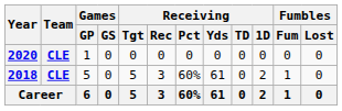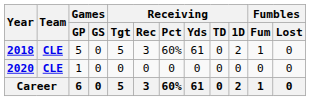 <table class="wikitable" style="text-align:center">
 <tr>
 <th rowspan="2">Year</th>
 <th rowspan="2">Team</th>
 <th colspan="2">Games</th>
 <th colspan="6">Receiving</th>
 <th colspan="2">Fumbles</th>
 </tr>
 <tr>
 <th>GP</th>
 <th>GS</th>
 <th>Tgt</th>
 <th>Rec</th>
 <th>Pct</th>
 <th>Yds</th>
 <th>TD</th>
 <th>1D</th>
 <th>Fum</th>
 <th>Lost</th>
 </tr>
 <tr>
+<th><a href='#'>2018</a></th>
+<th><a href='#'>CLE</a></th>
+<td>5</td>
+<td>0</td>
+<td>5</td>
+<td>3</td>
+<td>60%</td>
+<td>61</td>
+<td>0</td>
+<td>2</td>
+<td>1</td>
+<td>0</td>
+</tr>
+<tr>
 <th><a href='#'>2020</a></th>
 <th><a href='#'>CLE</a></th>
 <td>1</td>
 <td>0</td>
 <td>0</td>
 <td>0</td>
 <td>0</td>
 <td>0</td>
 <td>0</td>
 <td>0</td>
 <td>0</td>
-<td>0</td>
-</tr>
-<tr>
-<th><a href='#'>2018</a></th>
-<th><a href='#'>CLE</a></th>
-<td>5</td>
-<td>0</td>
-<td>5</td>
-<td>3</td>
-<td>60%</td>
-<td>61</td>
-<td>0</td>
-<td>2</td>
-<td>1</td>
 <td>0</td>
 </tr>
 <tr>
 <th colspan="2">Career</th>
 <th>6</th>
 <th>0</th>
 <th>5</th>
 <th>3</th>
 <th>60%</th>
 <th>61</th>
 <th>0</th>
 <th>2</th>
 <th>1</th>
 <th>0</th>
 </tr>
 </table>
